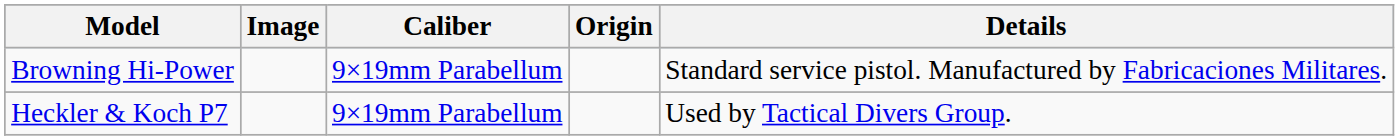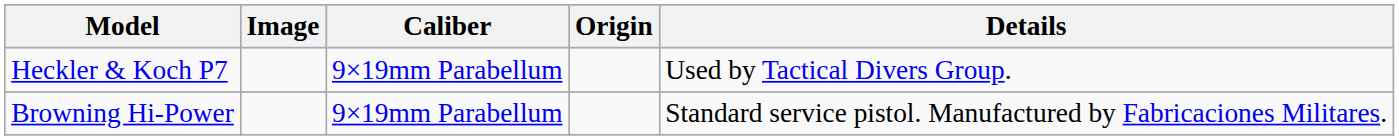 <table class="wikitable">
 <tr style="background:#aabccc;">
 <th>Model</th>
 <th>Image</th>
 <th>Caliber</th>
 <th>Origin</th>
 <th>Details</th>
 </tr>
 <tr>
+<td><a href='#'>Heckler & Koch P7</a></td>
+<td></td>
+<td><a href='#'>9×19mm Parabellum</a></td>
+<td></td>
+<td>Used by <a href='#'>Tactical Divers Group</a>.</td>
+</tr>
+<tr>
 <td><a href='#'>Browning Hi-Power</a></td>
 <td></td>
 <td><a href='#'>9×19mm Parabellum</a></td>
 <td><br></td>
 <td>Standard service pistol. Manufactured by <a href='#'>Fabricaciones Militares</a>.</td>
 </tr>
-<tr>
-<td><a href='#'>Heckler & Koch P7</a></td>
-<td></td>
-<td><a href='#'>9×19mm Parabellum</a></td>
-<td></td>
-<td>Used by <a href='#'>Tactical Divers Group</a>.</td>
-</tr>
 </table>
